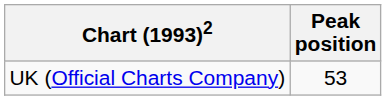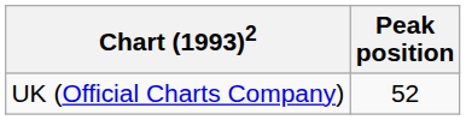 <table class="wikitable">
 <tr>
 <th>Chart (1993)<sup>2</sup></th>
 <th>Peak<br>position</th>
 </tr>
 <tr>
 <td>UK (<a href='#'>Official Charts Company</a>)</td>
-<td style="text-align:center;">53</td>
+<td style="text-align:center;">52</td>
 </tr>
 </table>
